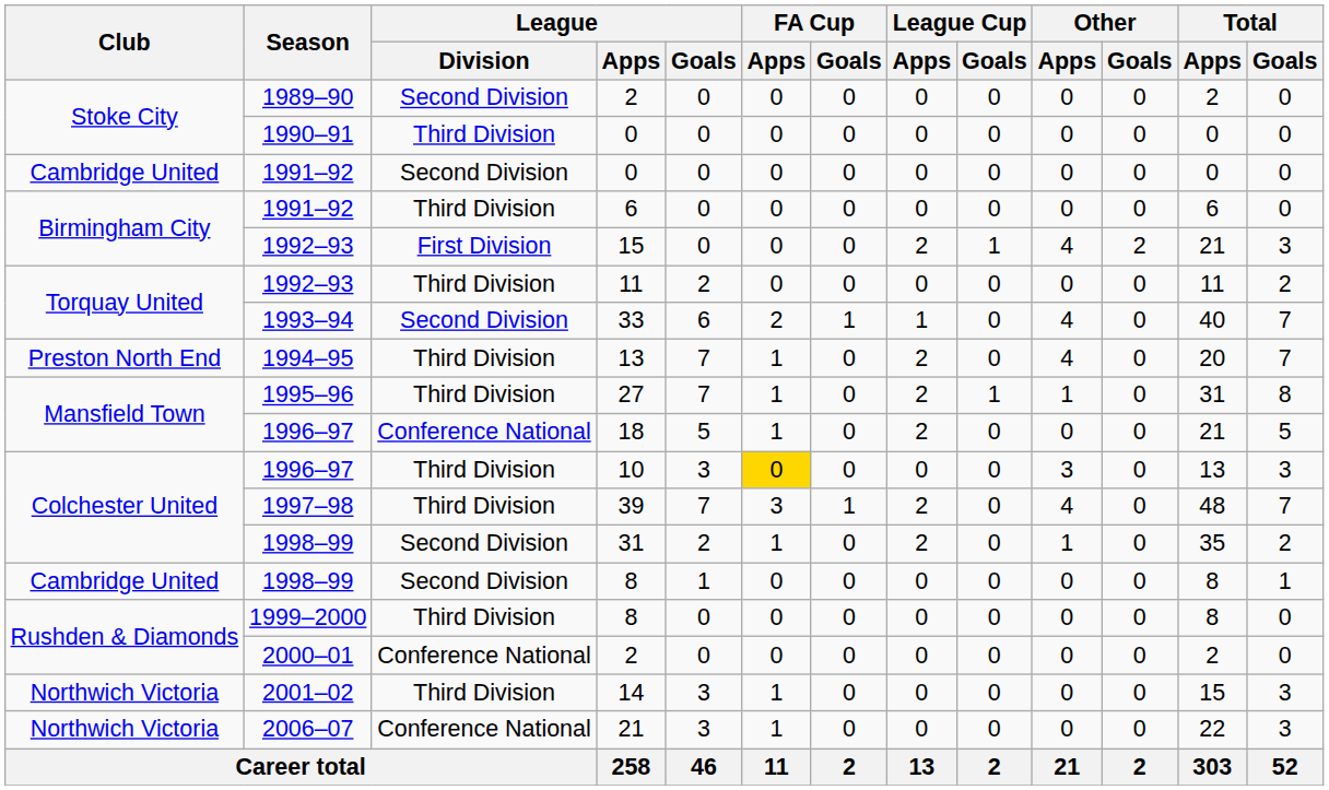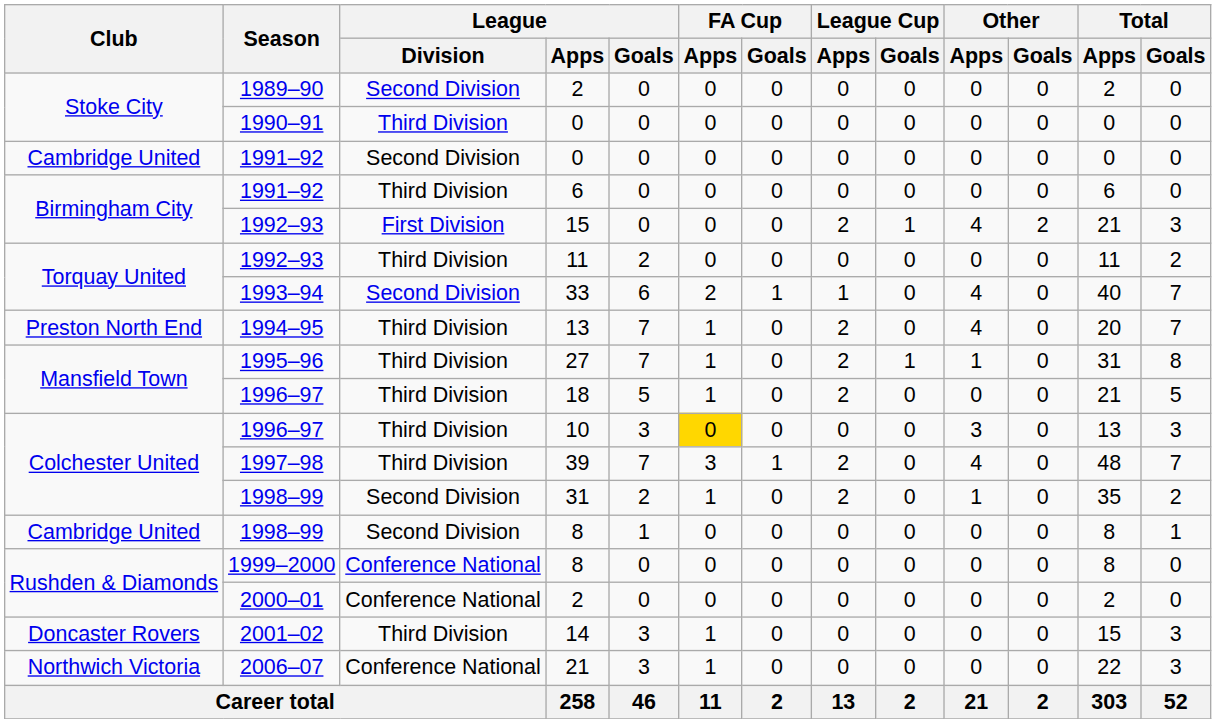 <table class="wikitable" style="text-align: center;">
 <tr>
 <th rowspan="2">Club</th>
 <th rowspan="2">Season</th>
 <th colspan="3">League</th>
 <th colspan="2">FA Cup</th>
 <th colspan="2">League Cup</th>
 <th colspan="2">Other</th>
 <th colspan="2">Total</th>
 </tr>
 <tr>
 <th>Division</th>
 <th>Apps</th>
 <th>Goals</th>
 <th>Apps</th>
 <th>Goals</th>
 <th>Apps</th>
 <th>Goals</th>
 <th>Apps</th>
 <th>Goals</th>
 <th>Apps</th>
 <th>Goals</th>
 </tr>
 <tr>
 <td rowspan="2"><a href='#'>Stoke City</a></td>
 <td><a href='#'>1989–90</a></td>
 <td><a href='#'>Second Division</a></td>
 <td>2</td>
 <td>0</td>
 <td>0</td>
 <td>0</td>
 <td>0</td>
 <td>0</td>
 <td>0</td>
 <td>0</td>
 <td>2</td>
 <td>0</td>
 </tr>
 <tr>
 <td><a href='#'>1990–91</a></td>
 <td><a href='#'>Third Division</a></td>
 <td>0</td>
 <td>0</td>
 <td>0</td>
 <td>0</td>
 <td>0</td>
 <td>0</td>
 <td>0</td>
 <td>0</td>
 <td>0</td>
 <td>0</td>
 </tr>
 <tr>
 <td><a href='#'>Cambridge United</a></td>
 <td><a href='#'>1991–92</a></td>
 <td>Second Division</td>
 <td>0</td>
 <td>0</td>
 <td>0</td>
 <td>0</td>
 <td>0</td>
 <td>0</td>
 <td>0</td>
 <td>0</td>
 <td>0</td>
 <td>0</td>
 </tr>
 <tr>
 <td rowspan="2"><a href='#'>Birmingham City</a></td>
 <td><a href='#'>1991–92</a></td>
 <td>Third Division</td>
 <td>6</td>
 <td>0</td>
 <td>0</td>
 <td>0</td>
 <td>0</td>
 <td>0</td>
 <td>0</td>
 <td>0</td>
 <td>6</td>
 <td>0</td>
 </tr>
 <tr>
 <td><a href='#'>1992–93</a></td>
 <td><a href='#'>First Division</a></td>
 <td>15</td>
 <td>0</td>
 <td>0</td>
 <td>0</td>
 <td>2</td>
 <td>1</td>
 <td>4</td>
 <td>2</td>
 <td>21</td>
 <td>3</td>
 </tr>
 <tr>
 <td rowspan="2"><a href='#'>Torquay United</a></td>
 <td><a href='#'>1992–93</a></td>
 <td>Third Division</td>
 <td>11</td>
 <td>2</td>
 <td>0</td>
 <td>0</td>
 <td>0</td>
 <td>0</td>
 <td>0</td>
 <td>0</td>
 <td>11</td>
 <td>2</td>
 </tr>
 <tr>
 <td><a href='#'>1993–94</a></td>
 <td><a href='#'>Second Division</a></td>
 <td>33</td>
 <td>6</td>
 <td>2</td>
 <td>1</td>
 <td>1</td>
 <td>0</td>
 <td>4</td>
 <td>0</td>
 <td>40</td>
 <td>7</td>
 </tr>
 <tr>
 <td><a href='#'>Preston North End</a></td>
 <td><a href='#'>1994–95</a></td>
 <td>Third Division</td>
 <td>13</td>
 <td>7</td>
 <td>1</td>
 <td>0</td>
 <td>2</td>
 <td>0</td>
 <td>4</td>
 <td>0</td>
 <td>20</td>
 <td>7</td>
 </tr>
 <tr>
 <td rowspan="2"><a href='#'>Mansfield Town</a></td>
 <td><a href='#'>1995–96</a></td>
 <td>Third Division</td>
 <td>27</td>
 <td>7</td>
 <td>1</td>
 <td>0</td>
 <td>2</td>
 <td>1</td>
 <td>1</td>
 <td>0</td>
 <td>31</td>
 <td>8</td>
 </tr>
 <tr>
 <td><a href='#'>1996–97</a></td>
-<td><a href='#'>Conference National</a></td>
+<td>Third Division</td>
 <td>18</td>
 <td>5</td>
 <td>1</td>
 <td>0</td>
 <td>2</td>
 <td>0</td>
 <td>0</td>
 <td>0</td>
 <td>21</td>
 <td>5</td>
 </tr>
 <tr>
 <td rowspan="3"><a href='#'>Colchester United</a></td>
 <td><a href='#'>1996–97</a></td>
 <td>Third Division</td>
 <td>10</td>
 <td>3</td>
 <td style="background: gold;">0</td>
 <td>0</td>
 <td>0</td>
 <td>0</td>
 <td>3</td>
 <td>0</td>
 <td>13</td>
 <td>3</td>
 </tr>
 <tr>
 <td><a href='#'>1997–98</a></td>
 <td>Third Division</td>
 <td>39</td>
 <td>7</td>
 <td>3</td>
 <td>1</td>
 <td>2</td>
 <td>0</td>
 <td>4</td>
 <td>0</td>
 <td>48</td>
 <td>7</td>
 </tr>
 <tr>
 <td><a href='#'>1998–99</a></td>
 <td>Second Division</td>
 <td>31</td>
 <td>2</td>
 <td>1</td>
 <td>0</td>
 <td>2</td>
 <td>0</td>
 <td>1</td>
 <td>0</td>
 <td>35</td>
 <td>2</td>
 </tr>
 <tr>
 <td><a href='#'>Cambridge United</a></td>
 <td><a href='#'>1998–99</a></td>
 <td>Second Division</td>
 <td>8</td>
 <td>1</td>
 <td>0</td>
 <td>0</td>
 <td>0</td>
 <td>0</td>
 <td>0</td>
 <td>0</td>
 <td>8</td>
 <td>1</td>
 </tr>
 <tr>
 <td rowspan="2"><a href='#'>Rushden & Diamonds</a></td>
 <td><a href='#'>1999–2000</a></td>
-<td>Third Division</td>
+<td><a href='#'>Conference National</a></td>
 <td>8</td>
 <td>0</td>
 <td>0</td>
 <td>0</td>
 <td>0</td>
 <td>0</td>
 <td>0</td>
 <td>0</td>
 <td>8</td>
 <td>0</td>
 </tr>
 <tr>
 <td><a href='#'>2000–01</a></td>
 <td>Conference National</td>
 <td>2</td>
 <td>0</td>
 <td>0</td>
 <td>0</td>
 <td>0</td>
 <td>0</td>
 <td>0</td>
 <td>0</td>
 <td>2</td>
 <td>0</td>
 </tr>
 <tr>
-<td><a href='#'>Northwich Victoria</a></td>
+<td><a href='#'>Doncaster Rovers</a></td>
 <td><a href='#'>2001–02</a></td>
 <td>Third Division</td>
 <td>14</td>
 <td>3</td>
 <td>1</td>
 <td>0</td>
 <td>0</td>
 <td>0</td>
 <td>0</td>
 <td>0</td>
 <td>15</td>
 <td>3</td>
 </tr>
 <tr>
 <td><a href='#'>Northwich Victoria</a></td>
 <td><a href='#'>2006–07</a></td>
 <td>Conference National</td>
 <td>21</td>
 <td>3</td>
 <td>1</td>
 <td>0</td>
 <td>0</td>
 <td>0</td>
 <td>0</td>
 <td>0</td>
 <td>22</td>
 <td>3</td>
 </tr>
 <tr>
 <th colspan="3">Career total</th>
 <th>258</th>
 <th>46</th>
 <th>11</th>
 <th>2</th>
 <th>13</th>
 <th>2</th>
 <th>21</th>
 <th>2</th>
 <th>303</th>
 <th>52</th>
 </tr>
 </table>
